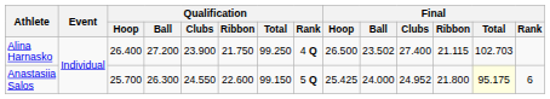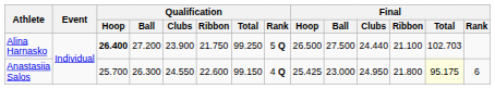 <table class=wikitable style="font-size:90%">
 <tr>
 <th rowspan=2>Athlete</th>
 <th rowspan=2>Event</th>
 <th colspan=6>Qualification</th>
 <th colspan=6>Final</th>
 </tr>
 <tr style="font-size:95%">
 <th>Hoop</th>
 <th>Ball</th>
 <th>Clubs</th>
 <th>Ribbon</th>
 <th>Total</th>
 <th>Rank</th>
 <th>Hoop</th>
 <th>Ball</th>
 <th>Clubs</th>
 <th>Ribbon</th>
 <th>Total</th>
 <th>Rank</th>
 </tr>
 <tr align=center>
 <td align=left><a href='#'>Alina Harnasko</a></td>
 <td align=left rowspan=2><a href='#'>Individual</a></td>
-<td>26.400</td>
+<td><strong>26.400</strong></td>
 <td>27.200</td>
 <td>23.900</td>
 <td>21.750</td>
 <td>99.250</td>
-<td>4 <strong>Q</strong></td>
+<td>5 <strong>Q</strong></td>
 <td>26.500</td>
-<td>23.502</td>
-<td>27.400</td>
-<td>21.115</td>
+<td>27.500</td>
+<td>24.440</td>
+<td>21.100</td>
 <td>102.703</td>
 <td></td>
 </tr>
 <tr align=center>
 <td align=left><a href='#'>Anastasiia Salos</a></td>
 <td>25.700</td>
 <td>26.300</td>
 <td>24.550</td>
 <td>22.600</td>
 <td>99.150</td>
-<td>5 <strong>Q</strong></td>
+<td>4 <strong>Q</strong></td>
 <td>25.425</td>
-<td>24.000</td>
-<td>24.952</td>
+<td>23.000</td>
+<td>24.950</td>
 <td>21.800</td>
 <td style="background: lightyellow;">95.175</td>
 <td>6</td>
 </tr>
 </table>
